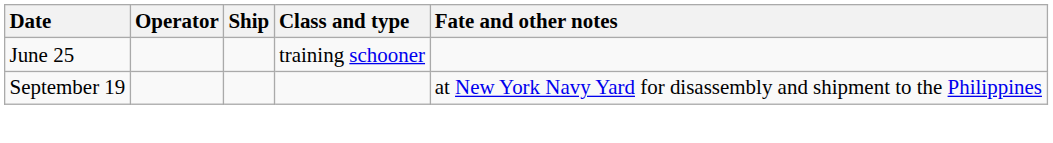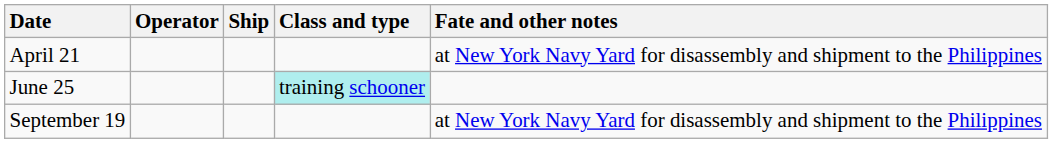 <table class="wikitable nowraplinks">
 <tr>
 <th style="text-align: left;">Date</th>
 <th style="text-align: left;">Operator</th>
 <th style="text-align: left;">Ship</th>
 <th style="text-align: left;">Class and type</th>
 <th style="text-align: left;">Fate and other notes</th>
 </tr>
 <tr ---->
+<td>April 21</td>
+<td></td>
+<td><strong></strong></td>
+<td></td>
+<td>at <a href='#'>New York Navy Yard</a> for disassembly and shipment to the <a href='#'>Philippines</a></td>
+</tr>
+<tr ---->
 <td>June 25</td>
 <td></td>
 <td><strong></strong></td>
-<td>training <a href='#'>schooner</a></td>
+<td style="background: paleturquoise;">training <a href='#'>schooner</a></td>
 <td></td>
 </tr>
 <tr ---->
 <td>September 19</td>
 <td></td>
 <td><strong></strong></td>
 <td></td>
 <td>at <a href='#'>New York Navy Yard</a> for disassembly and shipment to the <a href='#'>Philippines</a></td>
 </tr>
 </table>
